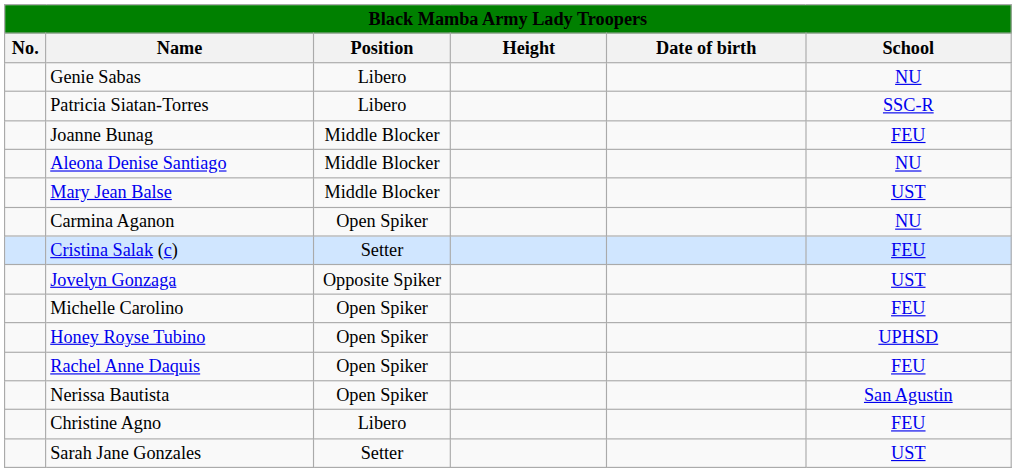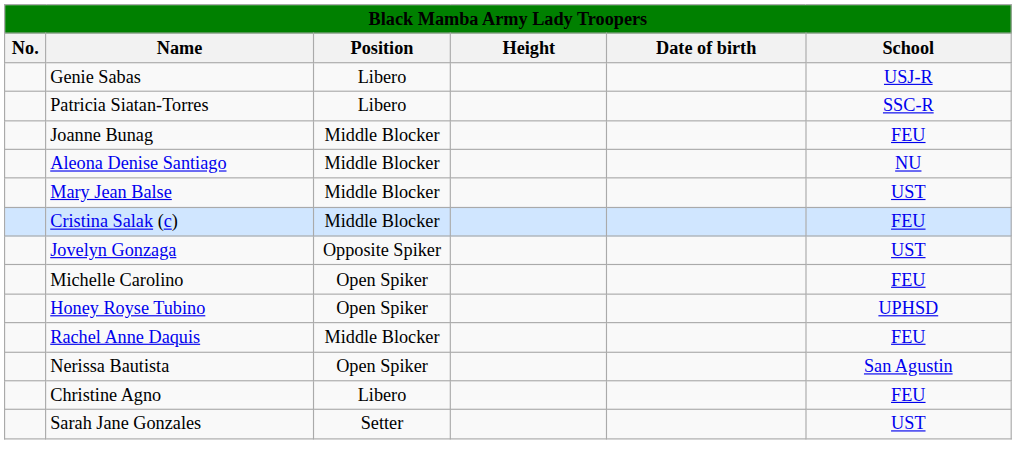 <table class="wikitable sortable" style="font-size:100%; text-align:center; width:100%;">
 <tr>
 <th style=background:green; colspan=6><span>Black Mamba Army Lady Troopers</span></th>
 </tr>
 <tr>
 <th style="width:2em;">No.</th>
 <th style="width:20em;">Name</th>
 <th style="width:9em;">Position</th>
 <th style="width:11em;">Height</th>
 <th style="width:15em;">Date of birth</th>
 <th style="width:15em;">School</th>
 </tr>
 <tr>
 <td></td>
 <td style="text-align: left"> Genie Sabas</td>
 <td>Libero</td>
 <td></td>
 <td></td>
-<td><a href='#'>NU</a></td>
+<td><a href='#'>USJ-R</a></td>
 </tr>
 <tr>
 <td></td>
 <td style="text-align: left"> Patricia Siatan-Torres</td>
 <td>Libero</td>
 <td></td>
 <td></td>
 <td><a href='#'>SSC-R</a></td>
 </tr>
 <tr>
 <td></td>
 <td style="text-align: left"> Joanne Bunag</td>
 <td>Middle Blocker</td>
 <td></td>
 <td align=right></td>
 <td><a href='#'>FEU</a></td>
 </tr>
 <tr>
 <td></td>
 <td style="text-align: left"> <a href='#'>Aleona Denise Santiago</a></td>
 <td>Middle Blocker</td>
 <td></td>
 <td align=right></td>
 <td><a href='#'>NU</a></td>
 </tr>
 <tr>
 <td></td>
 <td style="text-align: left"> <a href='#'>Mary Jean Balse</a></td>
 <td>Middle Blocker</td>
 <td></td>
 <td></td>
 <td><a href='#'>UST</a></td>
 </tr>
-<tr>
-<td></td>
-<td style="text-align: left"> Carmina Aganon</td>
-<td>Open Spiker</td>
-<td></td>
-<td></td>
-<td><a href='#'>NU</a></td>
-</tr>
 <tr bgcolor=#D0E6FF>
 <td></td>
 <td style="text-align: left"> <a href='#'>Cristina Salak</a> (<a href='#'>c</a>)</td>
-<td>Setter</td>
+<td>Middle Blocker</td>
 <td></td>
 <td></td>
 <td><a href='#'>FEU</a></td>
 </tr>
 <tr>
 <td></td>
 <td style="text-align: left"> <a href='#'>Jovelyn Gonzaga</a></td>
 <td>Opposite Spiker</td>
 <td></td>
 <td></td>
 <td><a href='#'>UST</a></td>
 </tr>
 <tr>
 <td></td>
 <td style="text-align: left"> Michelle Carolino</td>
 <td>Open Spiker</td>
 <td></td>
 <td></td>
 <td><a href='#'>FEU</a></td>
 </tr>
 <tr>
 <td></td>
 <td style="text-align: left"> <a href='#'>Honey Royse Tubino</a></td>
 <td>Open Spiker</td>
 <td></td>
 <td></td>
 <td><a href='#'>UPHSD</a></td>
 </tr>
 <tr>
 <td></td>
 <td style="text-align: left"> <a href='#'>Rachel Anne Daquis</a></td>
-<td>Open Spiker</td>
+<td>Middle Blocker</td>
 <td></td>
 <td></td>
 <td><a href='#'>FEU</a></td>
 </tr>
 <tr>
 <td></td>
 <td style="text-align: left"> Nerissa Bautista</td>
 <td>Open Spiker</td>
 <td></td>
 <td></td>
 <td><a href='#'>San Agustin</a></td>
 </tr>
 <tr>
 <td></td>
 <td style="text-align: left"> Christine Agno</td>
 <td>Libero</td>
 <td></td>
 <td></td>
 <td><a href='#'>FEU</a></td>
 </tr>
 <tr>
 <td></td>
 <td style="text-align: left"> Sarah Jane Gonzales</td>
 <td>Setter</td>
 <td></td>
 <td></td>
 <td><a href='#'>UST</a></td>
 </tr>
 </table>
